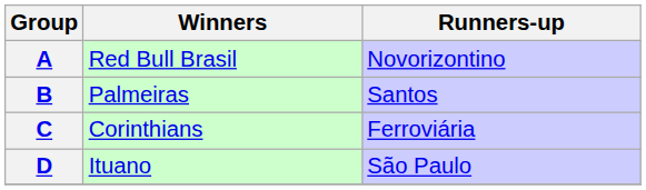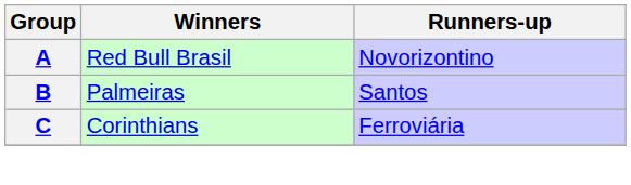 <table class="wikitable">
 <tr>
 <th>Group</th>
 <th width=190>Winners</th>
 <th width=190>Runners-up</th>
 </tr>
 <tr>
 <th><a href='#'>A</a></th>
 <td bgcolor=#ccffcc><a href='#'>Red Bull Brasil</a></td>
 <td bgcolor=#ccccff><a href='#'>Novorizontino</a></td>
 </tr>
 <tr>
 <th><a href='#'>B</a></th>
 <td bgcolor=#ccffcc><a href='#'>Palmeiras</a></td>
 <td bgcolor=#ccccff><a href='#'>Santos</a></td>
 </tr>
 <tr>
 <th><a href='#'>C</a></th>
 <td bgcolor=#ccffcc><a href='#'>Corinthians</a></td>
 <td bgcolor=#ccccff><a href='#'>Ferroviária</a></td>
 </tr>
 <tr>
-<th><a href='#'>D</a></th>
-<td bgcolor=#ccffcc><a href='#'>Ituano</a></td>
-<td bgcolor=#ccccff><a href='#'>São Paulo</a></td>
-</tr>
-<tr>
 </tr>
 </table>
